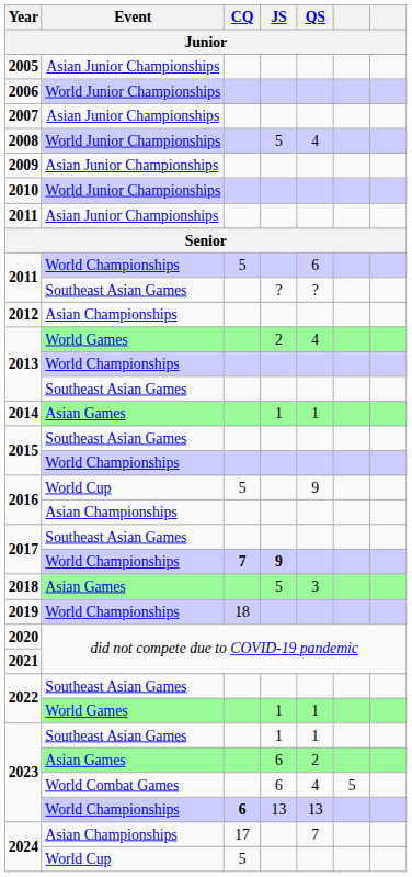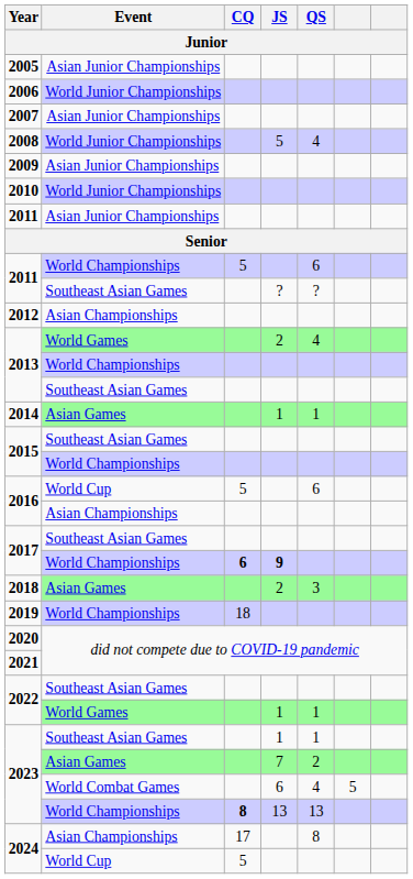 <table class="wikitable" style="text-align:center; font-size:95%;">
 <tr>
 <th align="center">Year</th>
 <th align="center">Event</th>
 <th style="width:30px;"><a href='#'>CQ</a></th>
 <th style="width:30px;"><a href='#'>JS</a></th>
 <th style="width:30px;"><a href='#'>QS</a></th>
 <th style="width:30px;"></th>
 <th style="width:30px;"></th>
 </tr>
 <tr>
 <th colspan="7"><strong>Junior</strong></th>
 </tr>
 <tr>
 <td><strong>2005</strong></td>
 <td><a href='#'>Asian Junior Championships</a></td>
 <td></td>
 <td></td>
 <td></td>
 <td></td>
 <td></td>
 </tr>
 <tr>
 <td><strong>2006</strong></td>
 <td style="background:#ccf;" align="left"><a href='#'>World Junior Championships</a></td>
 <td style="background:#ccf"></td>
 <td style="background:#ccf"></td>
 <td style="background:#ccf"></td>
 <td style="background:#ccf"></td>
 <td style="background:#ccf"></td>
 </tr>
 <tr>
 <td><strong>2007</strong></td>
 <td><a href='#'>Asian Junior Championships</a></td>
 <td></td>
 <td></td>
 <td></td>
 <td></td>
 <td></td>
 </tr>
 <tr>
 <td><strong>2008</strong></td>
 <td style="background:#ccf;" align="left"><a href='#'>World Junior Championships</a></td>
 <td style="background:#ccf"></td>
 <td style="background:#ccf">5</td>
 <td style="background:#ccf">4</td>
 <td style="background:#ccf"></td>
 <td style="background:#ccf"></td>
 </tr>
 <tr>
 <td><strong>2009</strong></td>
 <td align="left"><a href='#'>Asian Junior Championships</a></td>
 <td></td>
 <td></td>
 <td></td>
 <td></td>
 <td></td>
 </tr>
 <tr>
 <td><strong>2010</strong></td>
 <td style="background:#ccf;" align="left"><a href='#'>World Junior Championships</a></td>
 <td style="background:#ccf"></td>
 <td style="background:#ccf"></td>
 <td style="background:#ccf"></td>
 <td style="background:#ccf"></td>
 <td style="background:#ccf"></td>
 </tr>
 <tr>
 <td><strong>2011</strong></td>
 <td align="left"><a href='#'>Asian Junior Championships</a></td>
 <td></td>
 <td></td>
 <td></td>
 <td></td>
 <td></td>
 </tr>
 <tr>
 <th colspan="7"><strong>Senior</strong></th>
 </tr>
 <tr>
 <td rowspan="2"><strong>2011</strong></td>
 <td style="background:#ccf;" align="left"><a href='#'>World Championships</a></td>
 <td style="background:#ccf">5</td>
 <td style="background:#ccf"></td>
 <td style="background:#ccf">6</td>
 <td style="background:#ccf"></td>
 <td style="background:#ccf"></td>
 </tr>
 <tr>
 <td align="left"><a href='#'>Southeast Asian Games</a></td>
 <td></td>
 <td>?</td>
 <td>?</td>
 <td></td>
 <td></td>
 </tr>
 <tr>
 <td><strong>2012</strong></td>
 <td align="left"><a href='#'>Asian Championships</a></td>
 <td></td>
 <td></td>
 <td></td>
 <td></td>
 <td></td>
 </tr>
 <tr>
 <td rowspan="3"><strong>2013</strong></td>
 <td style="background:#98fb98;" align="left"><a href='#'>World Games</a></td>
 <td style="background:#98fb98"></td>
 <td style="background:#98fb98">2</td>
 <td style="background:#98fb98">4</td>
 <td style="background:#98fb98"></td>
 <td style="background:#98fb98"></td>
 </tr>
 <tr>
 <td style="background:#ccf;" align="left"><a href='#'>World Championships</a></td>
 <td style="background:#ccf"></td>
 <td style="background:#ccf"></td>
 <td style="background:#ccf"></td>
 <td style="background:#ccf"></td>
 <td style="background:#ccf"></td>
 </tr>
 <tr>
 <td align="left"><a href='#'>Southeast Asian Games</a></td>
 <td></td>
 <td></td>
 <td></td>
 <td></td>
 <td></td>
 </tr>
 <tr>
 <td><strong>2014</strong></td>
 <td style="background:#98fb98;" align="left"><a href='#'>Asian Games</a></td>
 <td style="background:#98fb98"></td>
 <td style="background:#98fb98">1</td>
 <td style="background:#98fb98">1</td>
 <td style="background:#98fb98"></td>
 <td style="background:#98fb98"></td>
 </tr>
 <tr>
 <td rowspan="2"><strong>2015</strong></td>
 <td align="left"><a href='#'>Southeast Asian Games</a></td>
 <td></td>
 <td></td>
 <td></td>
 <td></td>
 <td></td>
 </tr>
 <tr>
 <td style="background:#ccf;" align="left"><a href='#'>World Championships</a></td>
 <td style="background:#ccf"></td>
 <td style="background:#ccf"></td>
 <td style="background:#ccf"></td>
 <td style="background:#ccf"></td>
 <td style="background:#ccf"></td>
 </tr>
 <tr>
 <td rowspan="2"><strong>2016</strong></td>
 <td align="left"><a href='#'>World Cup</a></td>
 <td>5</td>
 <td></td>
-<td>9</td>
+<td>6</td>
 <td></td>
 <td></td>
 </tr>
 <tr>
 <td align="left"><a href='#'>Asian Championships</a></td>
 <td></td>
 <td></td>
 <td></td>
 <td></td>
 <td></td>
 </tr>
 <tr>
 <td rowspan="2"><strong>2017</strong></td>
 <td align="left"><a href='#'>Southeast Asian Games</a></td>
 <td></td>
 <td></td>
 <td></td>
 <td></td>
 <td></td>
 </tr>
 <tr>
 <td style="background:#ccf;" align="left"><a href='#'>World Championships</a></td>
-<td style="background:#ccf"><strong>7</strong></td>
+<td style="background:#ccf"><strong>6</strong></td>
 <td style="background:#ccf"><strong>9</strong></td>
 <td style="background:#ccf"></td>
 <td style="background:#ccf"></td>
 <td style="background:#ccf"></td>
 </tr>
 <tr>
 <td><strong>2018</strong></td>
 <td style="background:#98fb98;" align="left"><a href='#'>Asian Games</a></td>
 <td style="background:#98fb98"></td>
-<td style="background:#98fb98">5</td>
+<td style="background:#98fb98">2</td>
 <td style="background:#98fb98">3</td>
 <td style="background:#98fb98"></td>
 <td style="background:#98fb98"></td>
 </tr>
 <tr>
 <td><strong>2019</strong></td>
 <td style="background:#ccf;" align="left"><a href='#'>World Championships</a></td>
 <td style="background:#ccf">18</td>
 <td style="background:#ccf"></td>
 <td style="background:#ccf"></td>
 <td style="background:#ccf"></td>
 <td style="background:#ccf"></td>
 </tr>
 <tr>
 <td><strong>2020</strong></td>
 <td colspan="6" rowspan="2"><em>did not compete due to <a href='#'>COVID-19 pandemic</a></em></td>
 </tr>
 <tr>
 <td><strong>2021</strong></td>
 </tr>
 <tr>
 <td rowspan="2"><strong>2022</strong></td>
 <td align="left"><a href='#'>Southeast Asian Games</a></td>
 <td></td>
 <td></td>
 <td></td>
 <td></td>
 <td></td>
 </tr>
 <tr>
 <td style="background:#98fb98;" align="left"><a href='#'>World Games</a></td>
 <td style="background:#98fb98"></td>
 <td style="background:#98fb98">1</td>
 <td style="background:#98fb98">1</td>
 <td style="background:#98fb98"></td>
 <td style="background:#98fb98"></td>
 </tr>
 <tr>
 <td rowspan="4"><strong>2023</strong></td>
 <td align="left"><a href='#'>Southeast Asian Games</a></td>
 <td></td>
 <td>1</td>
 <td>1</td>
 <td></td>
 <td></td>
 </tr>
 <tr>
 <td style="background:#98fb98;" align="left"><a href='#'>Asian Games</a></td>
 <td style="background:#98fb98"></td>
-<td style="background:#98fb98">6</td>
+<td style="background:#98fb98">7</td>
 <td style="background:#98fb98">2</td>
 <td style="background:#98fb98"></td>
 <td style="background:#98fb98"></td>
 </tr>
 <tr>
 <td align="left"><a href='#'>World Combat Games</a></td>
 <td></td>
 <td>6</td>
 <td>4</td>
 <td>5</td>
 <td></td>
 </tr>
 <tr>
 <td style="background:#ccf;" align="left"><a href='#'>World Championships</a></td>
-<td style="background:#ccf"><strong>6</strong></td>
+<td style="background:#ccf"><strong>8</strong></td>
 <td style="background:#ccf">13</td>
 <td style="background:#ccf">13</td>
 <td style="background:#ccf"></td>
 <td style="background:#ccf"></td>
 </tr>
 <tr>
 <td rowspan="2"><strong>2024</strong></td>
 <td align="left"><a href='#'>Asian Championships</a></td>
 <td>17</td>
 <td></td>
-<td>7</td>
+<td>8</td>
 <td></td>
 <td></td>
 </tr>
 <tr>
 <td align="left"><a href='#'>World Cup</a></td>
 <td>5</td>
 <td></td>
 <td></td>
 <td></td>
 <td></td>
 </tr>
 </table>
